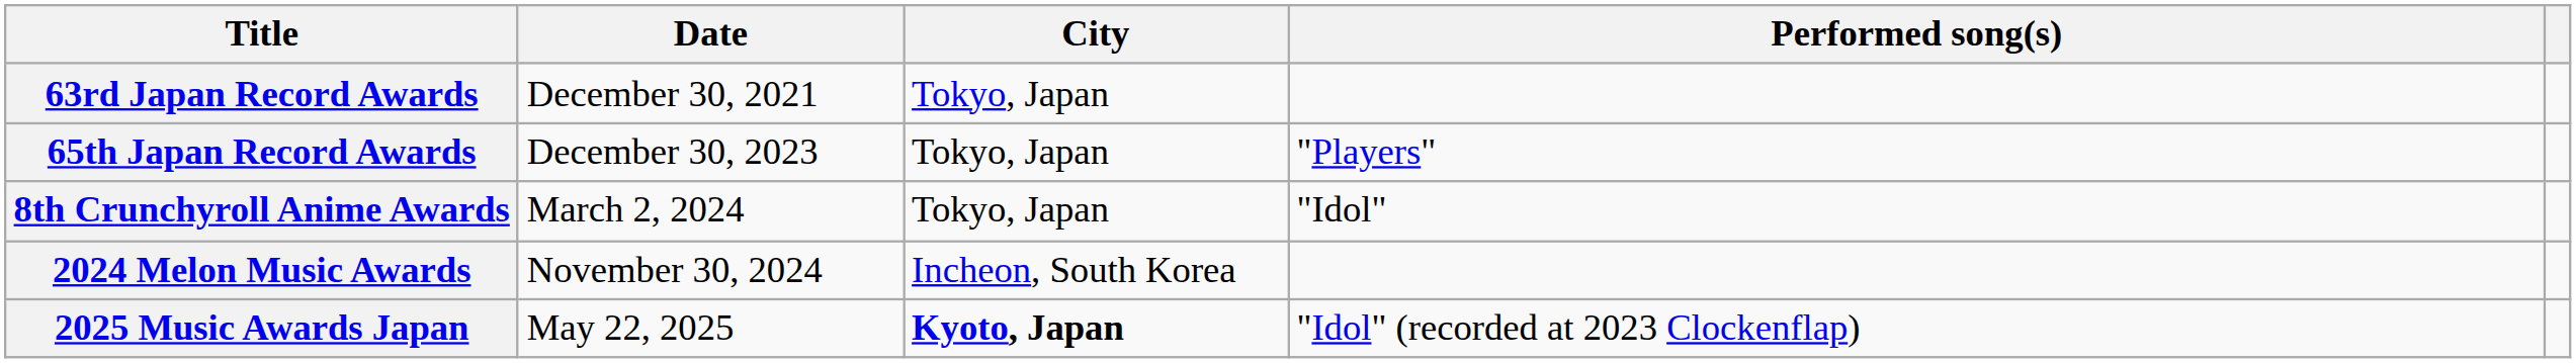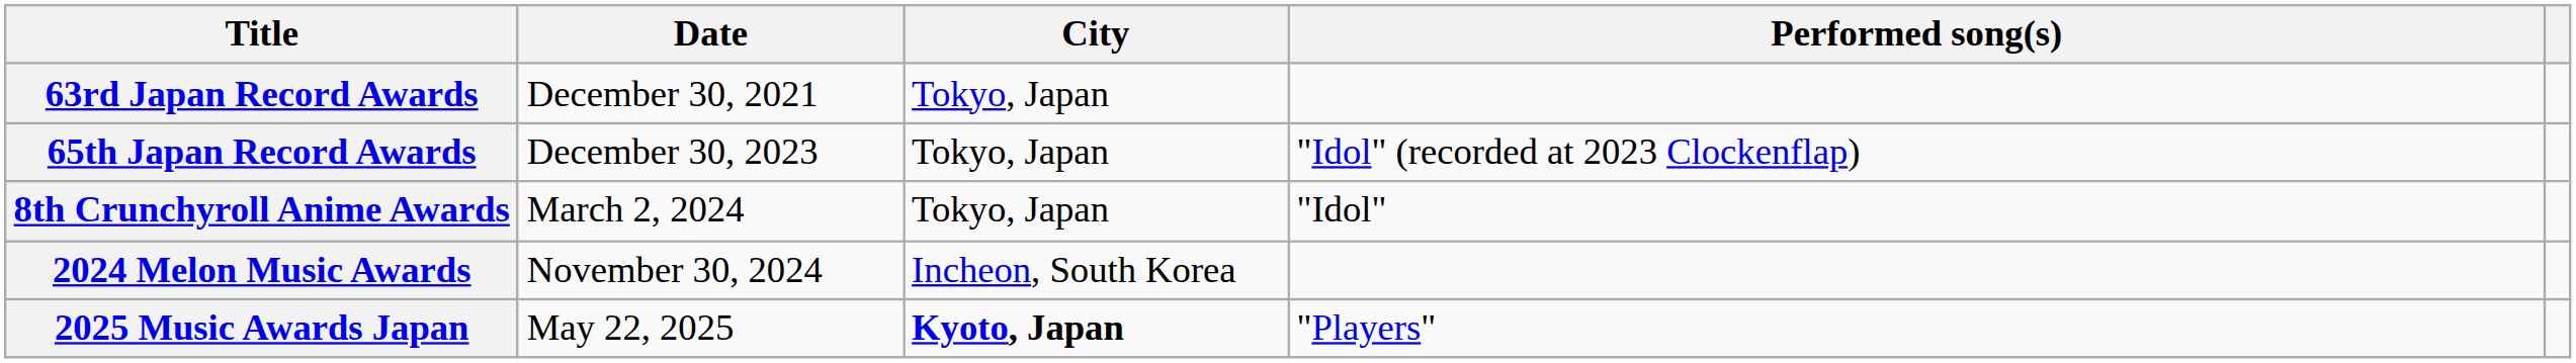 <table class="wikitable sortable plainrowheaders">
 <tr>
 <th style="width:20%">Title</th>
 <th style="width:15%">Date</th>
 <th style="width:15%">City</th>
 <th>Performed song(s)</th>
 <th style="width:1%" class="unsortable"></th>
 </tr>
 <tr>
 <th scope="row"><a href='#'>63rd Japan Record Awards</a></th>
 <td>December 30, 2021</td>
 <td><a href='#'>Tokyo</a>, Japan</td>
 <td></td>
 <td style="text-align:center"></td>
 </tr>
 <tr>
 <th scope="row"><a href='#'>65th Japan Record Awards</a></th>
 <td>December 30, 2023</td>
 <td>Tokyo, Japan</td>
-<td>"<a href='#'>Players</a>"</td>
+<td>"<a href='#'>Idol</a>" (recorded at 2023 <a href='#'>Clockenflap</a>)</td>
 <td style="text-align:center"></td>
 </tr>
 <tr>
 <th scope="row"><a href='#'>8th Crunchyroll Anime Awards</a></th>
 <td>March 2, 2024</td>
 <td>Tokyo, Japan</td>
 <td>"Idol"</td>
 <td style="text-align:center"></td>
 </tr>
 <tr>
 <th scope="row"><a href='#'>2024 Melon Music Awards</a></th>
 <td>November 30, 2024</td>
 <td><a href='#'>Incheon</a>, South Korea</td>
 <td></td>
 <td style="text-align:center"></td>
 </tr>
 <tr>
 <th scope="row"><a href='#'>2025 Music Awards Japan</a></th>
 <td>May 22, 2025</td>
 <td><strong><a href='#'>Kyoto</a>, Japan</strong></td>
-<td>"<a href='#'>Idol</a>" (recorded at 2023 <a href='#'>Clockenflap</a>)</td>
+<td>"<a href='#'>Players</a>"</td>
 <td style="text-align:center"></td>
 </tr>
 </table>
